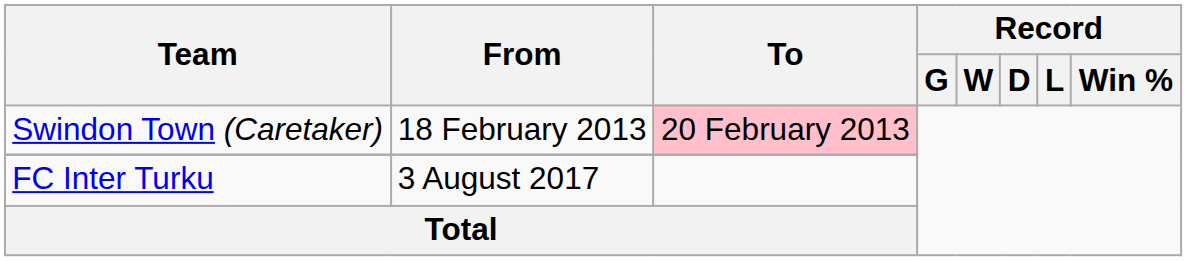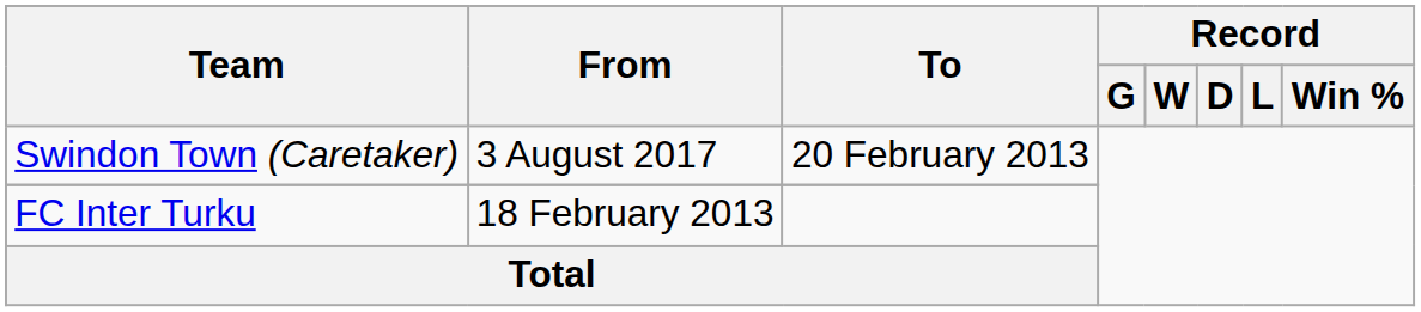 <table class="wikitable" style="text-align: center">
 <tr>
 <th rowspan="2">Team</th>
 <th rowspan="2">From</th>
 <th rowspan="2">To</th>
 <th colspan="5">Record</th>
 </tr>
 <tr>
 <th>G</th>
 <th>W</th>
 <th>D</th>
 <th>L</th>
 <th>Win %</th>
 </tr>
 <tr>
 <td align=left><a href='#'>Swindon Town</a> <em>(Caretaker)</em></td>
-<td align=left>18 February 2013</td>
-<td align=left style="background: pink;">20 February 2013<br></td>
+<td align=left>3 August 2017</td>
+<td align=left>20 February 2013<br></td>
 </tr>
 <tr>
 </tr>
 <tr>
 <td align=left><a href='#'>FC Inter Turku</a></td>
-<td align=left>3 August 2017</td>
+<td align=left>18 February 2013</td>
 <td align=left><br></td>
 </tr>
 <tr>
 <th colspan="3">Total<br></th>
 </tr>
 </table>
